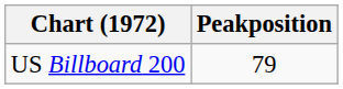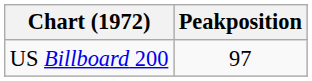 <table class="wikitable">
 <tr>
 <th>Chart (1972)</th>
 <th>Peakposition</th>
 </tr>
 <tr>
 <td>US <a href='#'><em>Billboard</em> 200</a></td>
-<td align="center">79</td>
+<td align="center">97</td>
 </tr>
 </table>
